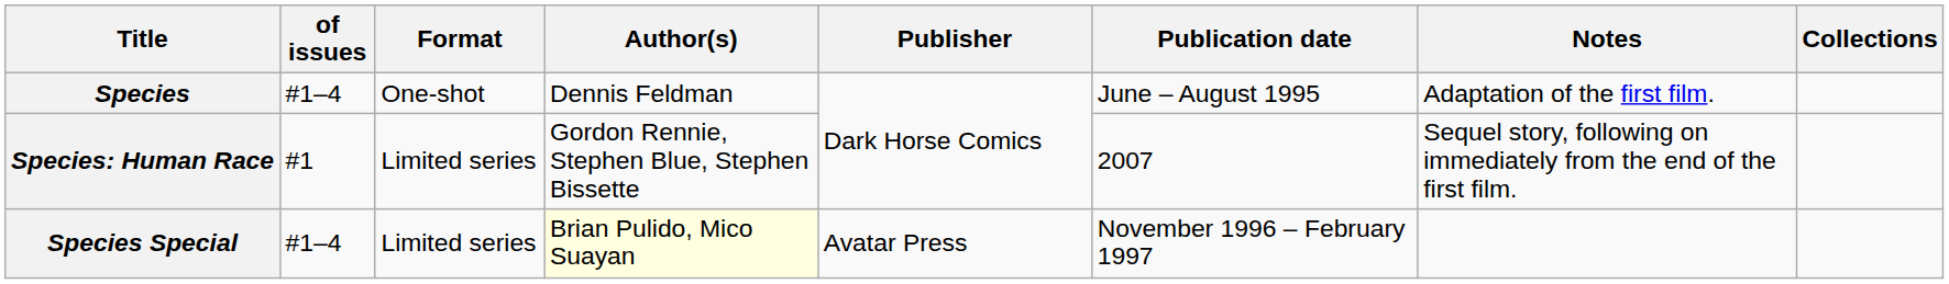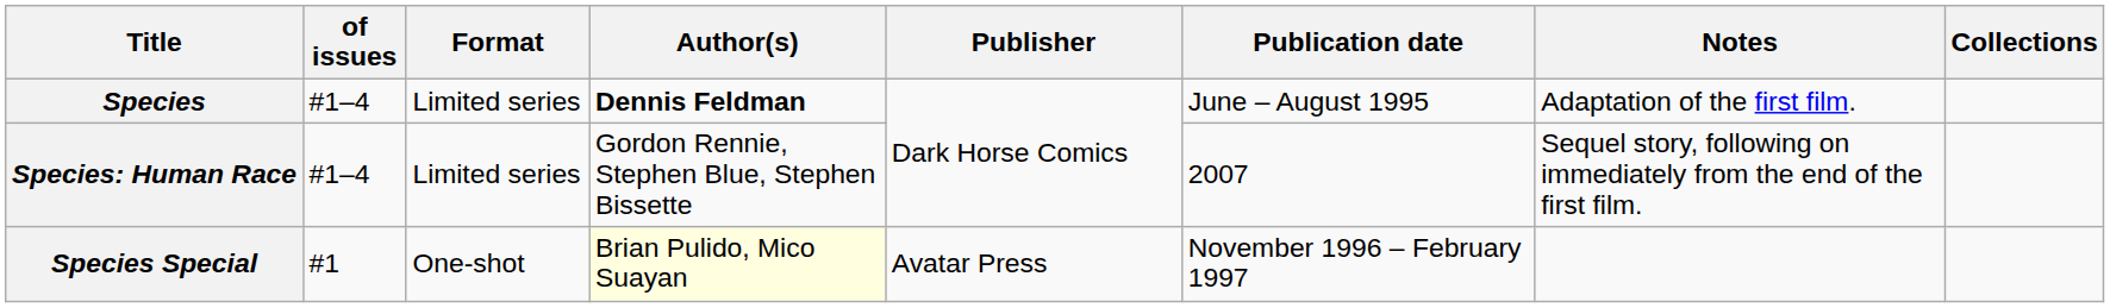 <table class="wikitable">
 <tr>
 <th>Title</th>
 <th style="width:40pt"> of issues</th>
 <th style="width:75pt">Format</th>
 <th style="width:125pt">Author(s)</th>
 <th style="width:125pt">Publisher</th>
 <th style="width:150pt">Publication date</th>
 <th style="width:175pt">Notes</th>
 <th>Collections</th>
 </tr>
 <tr>
 <th><em>Species</em></th>
 <td>#1–4</td>
-<td>One-shot</td>
-<td>Dennis Feldman</td>
+<td>Limited series</td>
+<td><strong>Dennis Feldman</strong></td>
 <td rowspan="2">Dark Horse Comics</td>
 <td>June – August 1995</td>
 <td>Adaptation of the <a href='#'>first film</a>.</td>
 <td></td>
 </tr>
 <tr>
 <th><em>Species: Human Race</em></th>
-<td>#1</td>
+<td>#1–4</td>
 <td>Limited series</td>
 <td>Gordon Rennie, Stephen Blue, Stephen Bissette</td>
 <td>2007</td>
 <td>Sequel story, following on immediately from the end of the first film.</td>
 <td></td>
 </tr>
 <tr>
 <th><em>Species Special</em></th>
-<td>#1–4</td>
-<td>Limited series</td>
+<td>#1</td>
+<td>One-shot</td>
 <td style="background: lightyellow;">Brian Pulido, Mico Suayan</td>
 <td>Avatar Press</td>
 <td>November 1996 – February 1997</td>
 <td></td>
 <td></td>
 </tr>
 </table>
